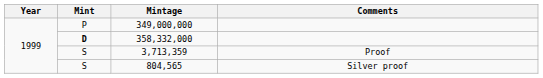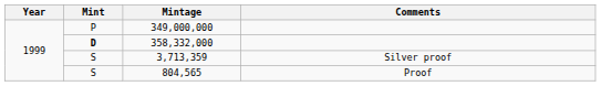 <table class="wikitable sortable" style="min-width:65%; text-align:center;">
 <tr>
 <th width="10%">Year</th>
 <th width="10%">Mint</th>
 <th width="20%">Mintage</th>
 <th width="60%">Comments</th>
 </tr>
 <tr>
 <td rowspan="4">1999</td>
 <td>P</td>
 <td>349,000,000</td>
 <td></td>
 </tr>
 <tr>
 <td><strong>D</strong></td>
 <td>358,332,000</td>
 <td></td>
 </tr>
 <tr>
 <td>S</td>
 <td>3,713,359</td>
-<td>Proof</td>
+<td>Silver proof</td>
 </tr>
 <tr>
 <td>S</td>
 <td>804,565</td>
-<td>Silver proof</td>
+<td>Proof</td>
 </tr>
 </table>
